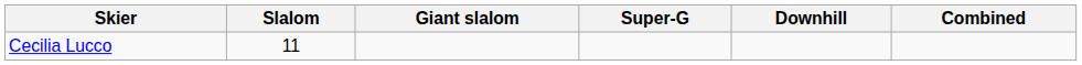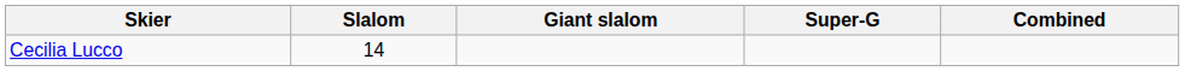 <table class="wikitable" width=50% style="font-size:100%; text-align:center;">
 <tr>
 <th>Skier</th>
 <th>Slalom</th>
 <th>Giant slalom</th>
 <th>Super-G</th>
-<th>Downhill</th>
 <th>Combined</th>
 </tr>
 <tr>
 <td align=left><a href='#'>Cecilia Lucco</a></td>
-<td>11</td>
-<td></td>
+<td>14</td>
 <td></td>
 <td></td>
 <td></td>
 </tr>
 </table>
